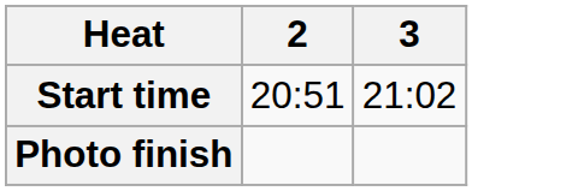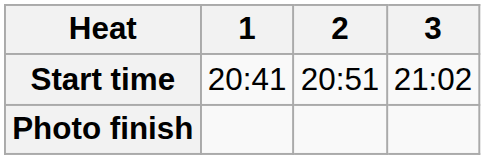 <table class="wikitable" style="text-align:center">
 <tr>
 <th>Heat</th>
+<th>1</th>
 <th>2</th>
 <th>3</th>
 </tr>
 <tr>
 <th>Start time</th>
+<td>20:41</td>
 <td>20:51</td>
 <td>21:02</td>
 </tr>
 <tr>
 <th>Photo finish</th>
 <td></td>
 <td></td>
+<td></td>
 </tr>
 </table>
